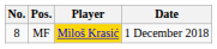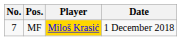 <table class="wikitable" style="text-align: center">
 <tr>
 <th>No.</th>
 <th>Pos.</th>
 <th>Player</th>
 <th>Date</th>
 </tr>
 <tr>
-<td>8</td>
+<td>7</td>
 <td>MF</td>
 <td style="background: gold;"><a href='#'>Miloš Krasić</a></td>
 <td>1 December 2018</td>
 </tr>
 </table>
